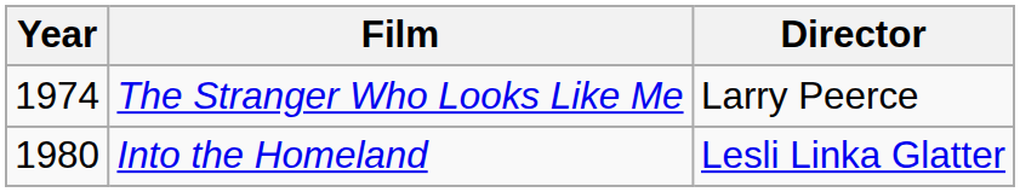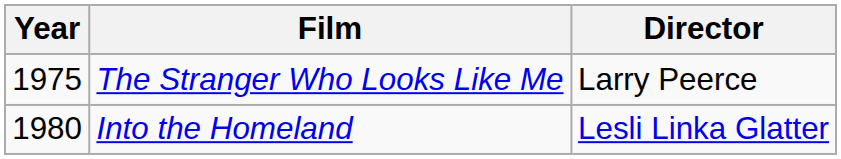 <table class="wikitable">
 <tr>
 <th>Year</th>
 <th>Film</th>
 <th>Director</th>
 </tr>
 <tr>
-<td>1974</td>
+<td>1975</td>
 <td><em><a href='#'>The Stranger Who Looks Like Me</a></em></td>
 <td>Larry Peerce</td>
 </tr>
 <tr>
 <td>1980</td>
 <td><em><a href='#'>Into the Homeland</a></em></td>
 <td><a href='#'>Lesli Linka Glatter</a></td>
 </tr>
 </table>
